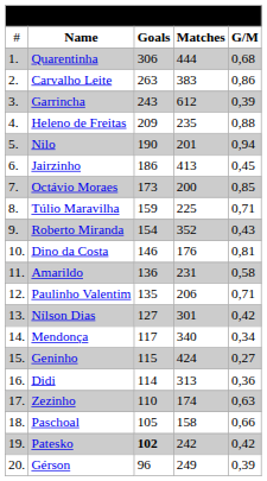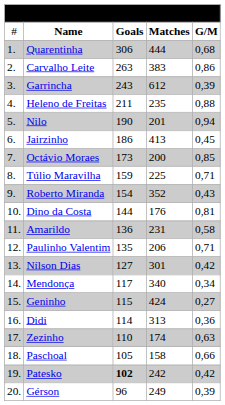 <table class="wikitable">
 <tr style="text-align:center; background:#000;">
 <td COLSPAN="14"><span><strong>Most goals</strong></span></td>
 </tr>
 <tr style="text-align:center; background:#fff;">
 <td>#</td>
 <td><strong>Name</strong></td>
 <td><strong>Goals</strong></td>
 <td><strong>Matches</strong></td>
 <td><strong>G/M</strong></td>
 </tr>
 <tr style="text-align:left; background:#ccc;">
 <td>1.</td>
 <td> <a href='#'>Quarentinha</a></td>
 <td>306</td>
 <td>444</td>
 <td>0,68</td>
 </tr>
 <tr style="text-align:left; background:#fff;">
 <td>2.</td>
 <td> <a href='#'>Carvalho Leite</a></td>
 <td>263</td>
 <td>383</td>
 <td>0,86</td>
 </tr>
 <tr style="text-align:left; background:#ccc;">
 <td>3.</td>
 <td> <a href='#'>Garrincha</a></td>
 <td>243</td>
 <td>612</td>
 <td>0,39</td>
 </tr>
 <tr style="text-align:left; background:#fff;">
 <td>4.</td>
 <td> <a href='#'>Heleno de Freitas</a></td>
-<td>209</td>
+<td>211</td>
 <td>235</td>
 <td>0,88</td>
 </tr>
 <tr style="text-align:left; background:#ccc;">
 <td>5.</td>
 <td> <a href='#'>Nilo</a></td>
 <td>190</td>
 <td>201</td>
 <td>0,94</td>
 </tr>
 <tr style="text-align:left; background:#fff;">
 <td>6.</td>
 <td> <a href='#'>Jairzinho</a></td>
 <td>186</td>
 <td>413</td>
 <td>0,45</td>
 </tr>
 <tr style="text-align:left; background:#ccc;">
 <td>7.</td>
 <td> <a href='#'>Octávio Moraes</a></td>
 <td>173</td>
 <td>200</td>
 <td>0,85</td>
 </tr>
 <tr style="text-align:left; background:#fff;">
 <td>8.</td>
 <td> <a href='#'>Túlio Maravilha</a></td>
 <td>159</td>
 <td>225</td>
 <td>0,71</td>
 </tr>
 <tr style="text-align:left; background:#ccc;">
 <td>9.</td>
 <td> <a href='#'>Roberto Miranda</a></td>
 <td>154</td>
 <td>352</td>
 <td>0,43</td>
 </tr>
 <tr style="text-align:left; background:#fff;">
 <td>10.</td>
 <td>  <a href='#'>Dino da Costa</a></td>
-<td>146</td>
+<td>144</td>
 <td>176</td>
 <td>0,81</td>
 </tr>
 <tr style="text-align:left; background:#ccc;">
 <td>11.</td>
 <td> <a href='#'>Amarildo</a></td>
 <td>136</td>
 <td>231</td>
 <td>0,58</td>
 </tr>
 <tr style="text-align:left; background:#fff;">
 <td>12.</td>
 <td> <a href='#'>Paulinho Valentim</a></td>
 <td>135</td>
 <td>206</td>
 <td>0,71</td>
 </tr>
 <tr style="text-align:left; background:#ccc;">
 <td>13.</td>
 <td> <a href='#'>Nílson Dias</a></td>
 <td>127</td>
 <td>301</td>
 <td>0,42</td>
 </tr>
 <tr style="text-align:left; background:#fff;">
 <td>14.</td>
 <td> <a href='#'>Mendonça</a></td>
 <td>117</td>
 <td>340</td>
 <td>0,34</td>
 </tr>
 <tr style="text-align:left; background:#ccc;">
 <td>15.</td>
 <td> <a href='#'>Geninho</a></td>
 <td>115</td>
 <td>424</td>
 <td>0,27</td>
 </tr>
 <tr style="text-align:left; background:#fff;">
 <td>16.</td>
 <td> <a href='#'>Didi</a></td>
 <td>114</td>
 <td>313</td>
 <td>0,36</td>
 </tr>
 <tr style="text-align:left; background:#ccc;">
 <td>17.</td>
 <td> <a href='#'>Zezinho</a></td>
 <td>110</td>
 <td>174</td>
 <td>0,63</td>
 </tr>
 <tr style="text-align:left; background:#fff;">
 <td>18.</td>
 <td> <a href='#'>Paschoal</a></td>
 <td>105</td>
 <td>158</td>
 <td>0,66</td>
 </tr>
 <tr style="text-align:left; background:#ccc;">
 <td>19.</td>
 <td> <a href='#'>Patesko</a></td>
 <td><strong>102</strong></td>
 <td>242</td>
 <td>0,42</td>
 </tr>
 <tr style="text-align:left; background:#fff;">
 <td>20.</td>
 <td> <a href='#'>Gérson</a></td>
 <td>96</td>
 <td>249</td>
 <td>0,39</td>
 </tr>
 </table>
